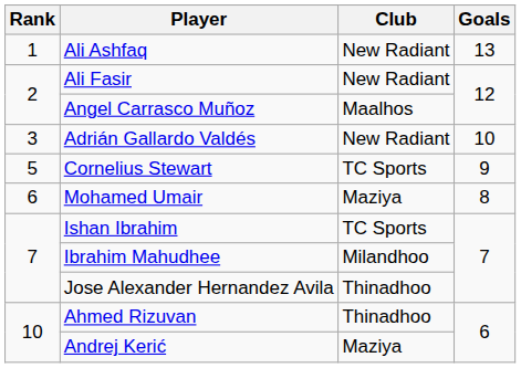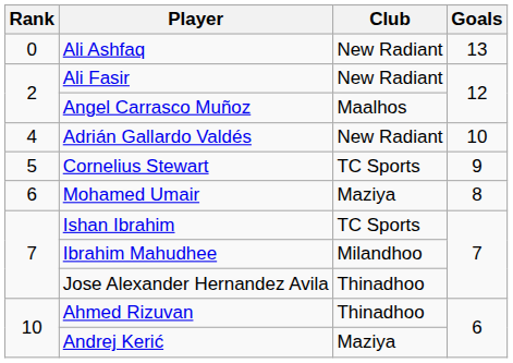 <table class="wikitable" style="text-align:center">
 <tr>
 <th>Rank</th>
 <th>Player</th>
 <th>Club</th>
 <th>Goals</th>
 </tr>
 <tr>
-<td>1</td>
+<td>0</td>
 <td align="left"> <a href='#'>Ali Ashfaq</a></td>
 <td align="left">New Radiant</td>
 <td>13</td>
 </tr>
 <tr>
 <td rowspan="2">2</td>
 <td align="left"> <a href='#'>Ali Fasir</a></td>
 <td align="left">New Radiant</td>
 <td rowspan="2">12</td>
 </tr>
 <tr>
 <td align="left"> <a href='#'>Angel Carrasco Muñoz</a></td>
 <td align="left">Maalhos</td>
 </tr>
 <tr>
-<td>3</td>
+<td>4</td>
 <td align="left"> <a href='#'>Adrián Gallardo Valdés</a></td>
 <td align="left">New Radiant</td>
 <td>10</td>
 </tr>
 <tr>
 <td>5</td>
 <td align="left"> <a href='#'>Cornelius Stewart</a></td>
 <td align="left">TC Sports</td>
 <td>9</td>
 </tr>
 <tr>
 <td>6</td>
 <td align="left"> <a href='#'>Mohamed Umair</a></td>
 <td align="left">Maziya</td>
 <td>8</td>
 </tr>
 <tr>
 <td rowspan="3">7</td>
 <td align="left"> <a href='#'>Ishan Ibrahim</a></td>
 <td align="left">TC Sports</td>
 <td rowspan="3">7</td>
 </tr>
 <tr>
 <td align="left"> <a href='#'>Ibrahim Mahudhee</a></td>
 <td align="left">Milandhoo</td>
 </tr>
 <tr>
 <td align="left"> Jose Alexander Hernandez Avila</td>
 <td align="left">Thinadhoo</td>
 </tr>
 <tr>
 <td rowspan="2">10</td>
 <td align="left"> <a href='#'>Ahmed Rizuvan</a></td>
 <td align="left">Thinadhoo</td>
 <td rowspan="2">6</td>
 </tr>
 <tr>
 <td align="left"> <a href='#'>Andrej Kerić</a></td>
 <td align="left">Maziya</td>
 </tr>
 </table>
